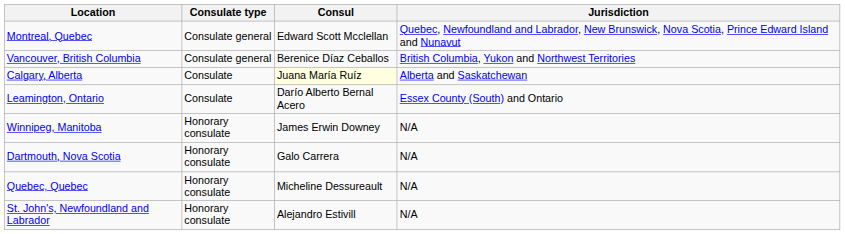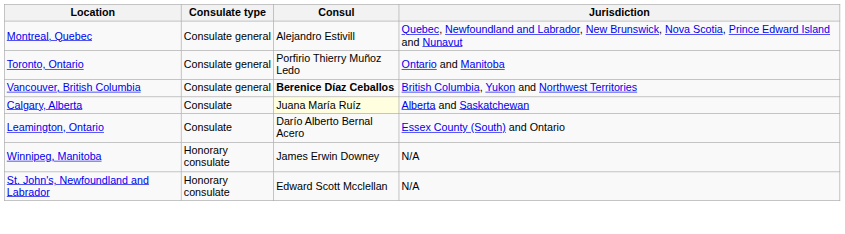 <table class="wikitable">
 <tr>
 <th>Location</th>
 <th>Consulate type</th>
 <th>Consul</th>
 <th>Jurisdiction</th>
 </tr>
 <tr>
 <td><a href='#'>Montreal, Quebec</a></td>
 <td>Consulate general</td>
-<td>Edward Scott Mcclellan</td>
+<td>Alejandro Estivill</td>
 <td><a href='#'>Quebec</a>, <a href='#'>Newfoundland and Labrador</a>, <a href='#'>New Brunswick</a>, <a href='#'>Nova Scotia</a>, <a href='#'>Prince Edward Island</a> and <a href='#'>Nunavut</a></td>
+</tr>
+<tr>
+<td><a href='#'>Toronto, Ontario</a></td>
+<td>Consulate general</td>
+<td>Porfirio Thierry Muñoz Ledo</td>
+<td><a href='#'>Ontario</a> and <a href='#'>Manitoba</a></td>
 </tr>
 <tr>
 <td><a href='#'>Vancouver, British Columbia</a></td>
 <td>Consulate general</td>
-<td>Berenice Díaz Ceballos</td>
+<td><strong>Berenice Díaz Ceballos</strong></td>
 <td><a href='#'>British Columbia</a>, <a href='#'>Yukon</a> and <a href='#'>Northwest Territories</a></td>
 </tr>
 <tr>
 <td><a href='#'>Calgary, Alberta</a></td>
 <td>Consulate</td>
 <td style="background: lightyellow;">Juana María Ruíz</td>
 <td><a href='#'>Alberta</a> and <a href='#'>Saskatchewan</a></td>
 </tr>
 <tr>
 <td><a href='#'>Leamington, Ontario</a></td>
 <td>Consulate</td>
 <td>Darío Alberto Bernal Acero</td>
 <td><a href='#'>Essex County (South)</a> and Ontario</td>
 </tr>
 <tr>
 <td><a href='#'>Winnipeg, Manitoba</a></td>
 <td>Honorary consulate</td>
 <td>James Erwin Downey</td>
 <td>N/A</td>
 </tr>
 <tr>
-<td><a href='#'>Dartmouth, Nova Scotia</a></td>
-<td>Honorary consulate</td>
-<td>Galo Carrera</td>
-<td>N/A</td>
-</tr>
-<tr>
-<td><a href='#'>Quebec, Quebec</a></td>
-<td>Honorary consulate</td>
-<td>Micheline Dessureault</td>
-<td>N/A</td>
-</tr>
-<tr>
 <td><a href='#'>St. John's, Newfoundland and Labrador</a></td>
 <td>Honorary consulate</td>
-<td>Alejandro Estivill</td>
+<td>Edward Scott Mcclellan</td>
 <td>N/A</td>
 </tr>
 </table>
